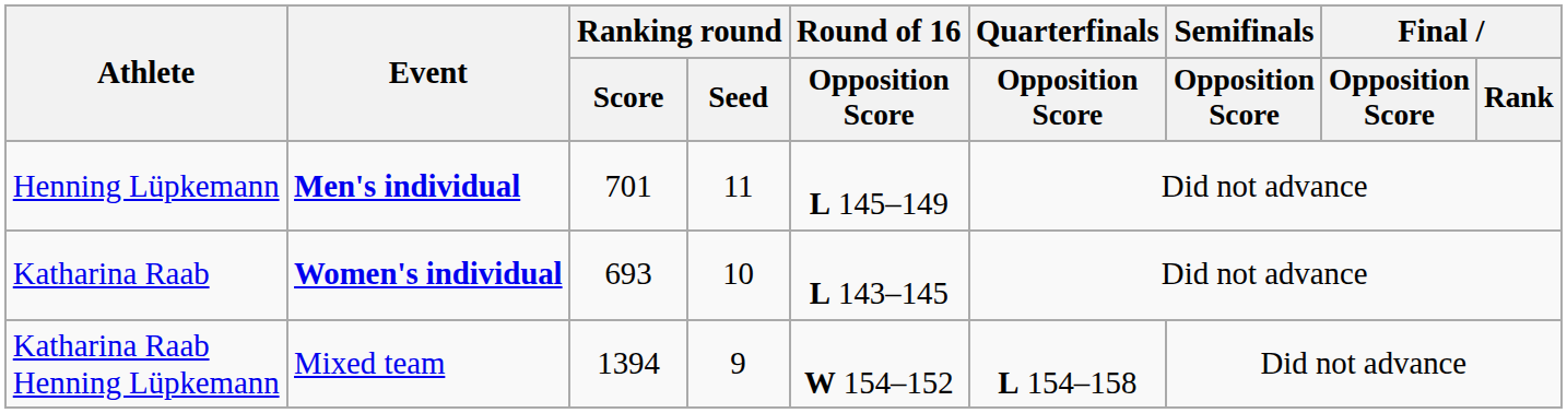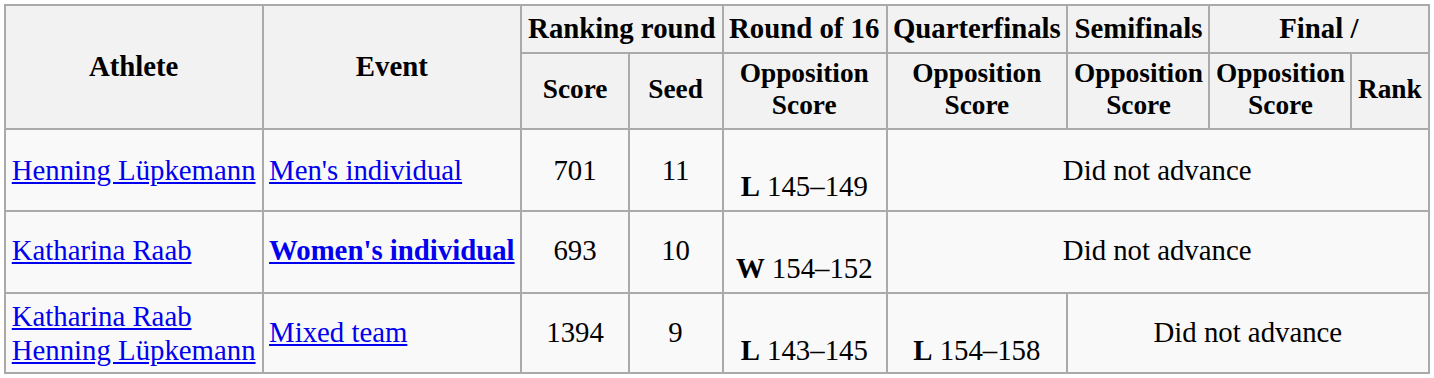 <table class="wikitable" style="font-size:90%">
 <tr>
 <th rowspan=2>Athlete</th>
 <th rowspan=2>Event</th>
 <th colspan="2">Ranking round</th>
 <th>Round of 16</th>
 <th>Quarterfinals</th>
 <th>Semifinals</th>
 <th colspan="2">Final / </th>
 </tr>
 <tr style="font-size:95%">
 <th>Score</th>
 <th>Seed</th>
 <th>Opposition<br>Score</th>
 <th>Opposition<br>Score</th>
 <th>Opposition<br>Score</th>
 <th>Opposition<br>Score</th>
 <th>Rank</th>
 </tr>
 <tr align=center>
 <td align=left><a href='#'>Henning Lüpkemann</a></td>
-<td align=left><strong><a href='#'>Men's individual</a></strong></td>
+<td align=left><a href='#'>Men's individual</a></td>
 <td>701</td>
 <td>11</td>
 <td><br><strong>L</strong> 145–149</td>
 <td colspan=4>Did not advance</td>
 </tr>
 <tr align=center>
 <td align=left><a href='#'>Katharina Raab</a></td>
 <td align=left><strong><a href='#'>Women's individual</a></strong></td>
 <td>693</td>
 <td>10</td>
-<td><br><strong>L</strong> 143–145</td>
+<td><br><strong>W</strong> 154–152</td>
 <td colspan=4>Did not advance</td>
 </tr>
 <tr align=center>
 <td align=left><a href='#'>Katharina Raab</a><br><a href='#'>Henning Lüpkemann</a></td>
 <td align=left><a href='#'>Mixed team</a></td>
 <td>1394</td>
 <td>9</td>
-<td><br><strong>W</strong> 154–152</td>
+<td><br><strong>L</strong> 143–145</td>
 <td><br><strong>L</strong> 154–158</td>
 <td colspan=3>Did not advance</td>
 </tr>
 </table>
